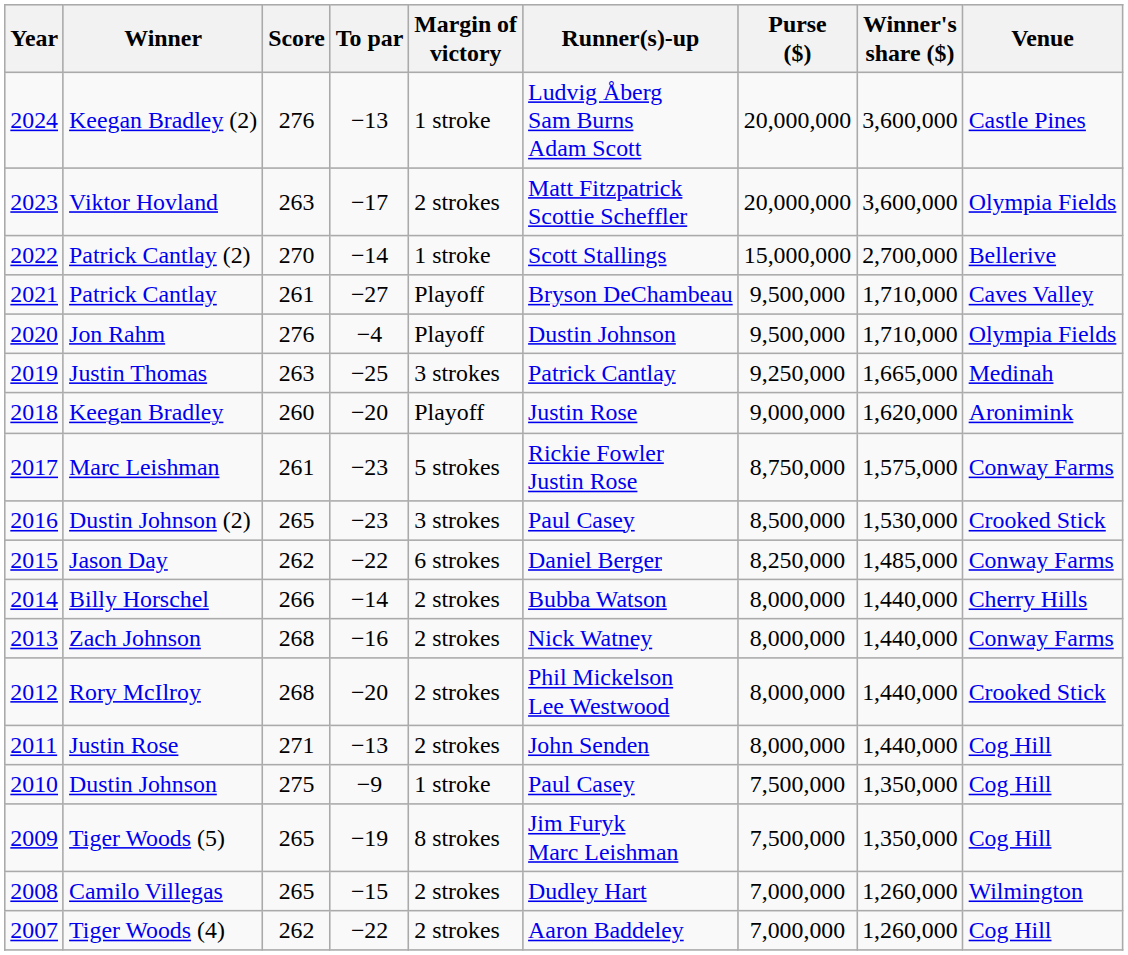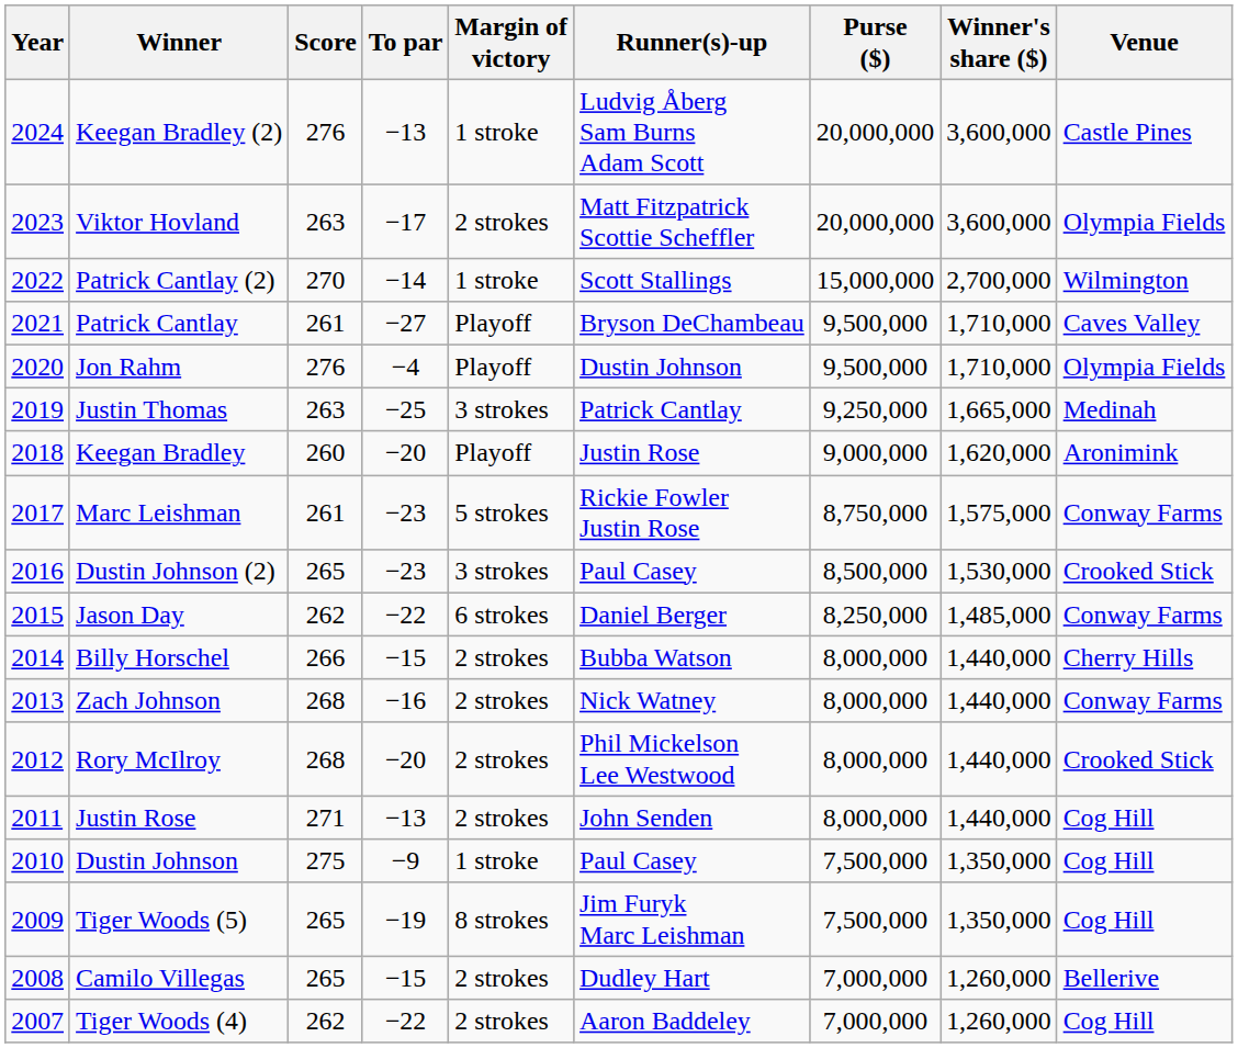 <table class="wikitable" style="font-size:95%">
 <tr>
 <th>Year</th>
 <th>Winner</th>
 <th>Score</th>
 <th>To par</th>
 <th>Margin of<br>victory</th>
 <th>Runner(s)-up</th>
 <th>Purse<br>($)</th>
 <th>Winner's<br>share ($)</th>
 <th>Venue</th>
 </tr>
 <tr>
 <td><a href='#'>2024</a></td>
 <td> <a href='#'>Keegan Bradley</a> (2)</td>
 <td align=center>276</td>
 <td align=center>−13</td>
 <td>1 stroke</td>
 <td> <a href='#'>Ludvig Åberg</a><br> <a href='#'>Sam Burns</a><br> <a href='#'>Adam Scott</a></td>
 <td align=center>20,000,000</td>
 <td align=center>3,600,000</td>
 <td><a href='#'>Castle Pines</a></td>
 </tr>
 <tr>
 <td><a href='#'>2023</a></td>
 <td> <a href='#'>Viktor Hovland</a></td>
 <td align=center>263</td>
 <td align=center>−17</td>
 <td>2 strokes</td>
 <td> <a href='#'>Matt Fitzpatrick</a><br> <a href='#'>Scottie Scheffler</a></td>
 <td align=center>20,000,000</td>
 <td align=center>3,600,000</td>
 <td><a href='#'>Olympia Fields</a></td>
 </tr>
 <tr>
 <td><a href='#'>2022</a></td>
 <td> <a href='#'>Patrick Cantlay</a> (2)</td>
 <td align=center>270</td>
 <td align=center>−14</td>
 <td>1 stroke</td>
 <td> <a href='#'>Scott Stallings</a></td>
 <td align=center>15,000,000</td>
 <td align=center>2,700,000</td>
-<td><a href='#'>Bellerive</a></td>
+<td><a href='#'>Wilmington</a></td>
 </tr>
 <tr>
 <td><a href='#'>2021</a></td>
 <td> <a href='#'>Patrick Cantlay</a></td>
 <td align=center>261</td>
 <td align=center>−27</td>
 <td>Playoff</td>
 <td> <a href='#'>Bryson DeChambeau</a></td>
 <td align=center>9,500,000</td>
 <td align=center>1,710,000</td>
 <td><a href='#'>Caves Valley</a></td>
 </tr>
 <tr>
 <td><a href='#'>2020</a></td>
 <td> <a href='#'>Jon Rahm</a></td>
 <td align=center>276</td>
 <td align=center>−4</td>
 <td>Playoff</td>
 <td> <a href='#'>Dustin Johnson</a></td>
 <td align=center>9,500,000</td>
 <td align=center>1,710,000</td>
 <td><a href='#'>Olympia Fields</a></td>
 </tr>
 <tr>
 <td><a href='#'>2019</a></td>
 <td> <a href='#'>Justin Thomas</a></td>
 <td align=center>263</td>
 <td align=center>−25</td>
 <td>3 strokes</td>
 <td> <a href='#'>Patrick Cantlay</a></td>
 <td align=center>9,250,000</td>
 <td align=center>1,665,000</td>
 <td><a href='#'>Medinah</a></td>
 </tr>
 <tr>
 <td><a href='#'>2018</a></td>
 <td> <a href='#'>Keegan Bradley</a></td>
 <td align=center>260</td>
 <td align=center>−20</td>
 <td>Playoff</td>
 <td> <a href='#'>Justin Rose</a></td>
 <td align=center>9,000,000</td>
 <td align=center>1,620,000</td>
 <td><a href='#'>Aronimink</a></td>
 </tr>
 <tr>
 <td><a href='#'>2017</a></td>
 <td> <a href='#'>Marc Leishman</a></td>
 <td align=center>261</td>
 <td align=center>−23</td>
 <td>5 strokes</td>
 <td> <a href='#'>Rickie Fowler</a><br> <a href='#'>Justin Rose</a></td>
 <td align=center>8,750,000</td>
 <td align=center>1,575,000</td>
 <td><a href='#'>Conway Farms</a></td>
 </tr>
 <tr>
 <td><a href='#'>2016</a></td>
 <td> <a href='#'>Dustin Johnson</a> (2)</td>
 <td align=center>265</td>
 <td align=center>−23</td>
 <td>3 strokes</td>
 <td> <a href='#'>Paul Casey</a></td>
 <td align=center>8,500,000</td>
 <td align=center>1,530,000</td>
 <td><a href='#'>Crooked Stick</a></td>
 </tr>
 <tr>
 <td><a href='#'>2015</a></td>
 <td> <a href='#'>Jason Day</a></td>
 <td align=center>262</td>
 <td align=center>−22</td>
 <td>6 strokes</td>
 <td> <a href='#'>Daniel Berger</a></td>
 <td align=center>8,250,000</td>
 <td align=center>1,485,000</td>
 <td><a href='#'>Conway Farms</a></td>
 </tr>
 <tr>
 <td><a href='#'>2014</a></td>
 <td> <a href='#'>Billy Horschel</a></td>
 <td align=center>266</td>
-<td align=center>−14</td>
+<td align=center>−15</td>
 <td>2 strokes</td>
 <td> <a href='#'>Bubba Watson</a></td>
 <td align=center>8,000,000</td>
 <td align=center>1,440,000</td>
 <td><a href='#'>Cherry Hills</a></td>
 </tr>
 <tr>
 <td><a href='#'>2013</a></td>
 <td> <a href='#'>Zach Johnson</a></td>
 <td align=center>268</td>
 <td align=center>−16</td>
 <td>2 strokes</td>
 <td> <a href='#'>Nick Watney</a></td>
 <td align=center>8,000,000</td>
 <td align=center>1,440,000</td>
 <td><a href='#'>Conway Farms</a></td>
 </tr>
 <tr>
 <td><a href='#'>2012</a></td>
 <td> <a href='#'>Rory McIlroy</a></td>
 <td align=center>268</td>
 <td align=center>−20</td>
 <td>2 strokes</td>
 <td> <a href='#'>Phil Mickelson</a><br> <a href='#'>Lee Westwood</a></td>
 <td align=center>8,000,000</td>
 <td align=center>1,440,000</td>
 <td><a href='#'>Crooked Stick</a></td>
 </tr>
 <tr>
 <td><a href='#'>2011</a></td>
 <td> <a href='#'>Justin Rose</a></td>
 <td align=center>271</td>
 <td align=center>−13</td>
 <td>2 strokes</td>
 <td> <a href='#'>John Senden</a></td>
 <td align=center>8,000,000</td>
 <td align=center>1,440,000</td>
 <td><a href='#'>Cog Hill</a></td>
 </tr>
 <tr>
 <td><a href='#'>2010</a></td>
 <td> <a href='#'>Dustin Johnson</a></td>
 <td align=center>275</td>
 <td align=center>−9</td>
 <td>1 stroke</td>
 <td> <a href='#'>Paul Casey</a></td>
 <td align=center>7,500,000</td>
 <td align=center>1,350,000</td>
 <td><a href='#'>Cog Hill</a></td>
 </tr>
 <tr>
 <td><a href='#'>2009</a></td>
 <td> <a href='#'>Tiger Woods</a> (5)</td>
 <td align=center>265</td>
 <td align=center>−19</td>
 <td>8 strokes</td>
 <td> <a href='#'>Jim Furyk</a><br> <a href='#'>Marc Leishman</a></td>
 <td align=center>7,500,000</td>
 <td align=center>1,350,000</td>
 <td><a href='#'>Cog Hill</a></td>
 </tr>
 <tr>
 <td><a href='#'>2008</a></td>
 <td> <a href='#'>Camilo Villegas</a></td>
 <td align=center>265</td>
 <td align=center>−15</td>
 <td>2 strokes</td>
 <td> <a href='#'>Dudley Hart</a></td>
 <td align=center>7,000,000</td>
 <td align=center>1,260,000</td>
-<td><a href='#'>Wilmington</a></td>
+<td><a href='#'>Bellerive</a></td>
 </tr>
 <tr>
 <td><a href='#'>2007</a></td>
 <td> <a href='#'>Tiger Woods</a> (4)</td>
 <td align=center>262</td>
 <td align=center>−22</td>
 <td>2 strokes</td>
 <td> <a href='#'>Aaron Baddeley</a></td>
 <td align=center>7,000,000</td>
 <td align=center>1,260,000</td>
 <td><a href='#'>Cog Hill</a></td>
 </tr>
 </table>
